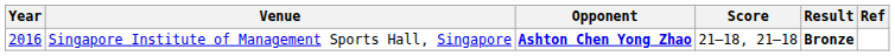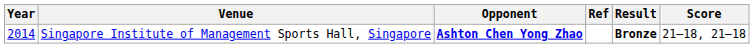 <table class="sortable wikitable" style="font-size: 90%;">
 <tr>
 <th>Year</th>
 <th>Venue</th>
 <th>Opponent</th>
+<th>Ref</th>
+<th>Result</th>
 <th>Score</th>
-<th>Result</th>
-<th>Ref</th>
 </tr>
 <tr style="background:white">
-<td align="center"><a href='#'>2016</a></td>
+<td align="center"><a href='#'>2014</a></td>
 <td align="left"><a href='#'>Singapore Institute of Management</a> Sports Hall, <a href='#'>Singapore</a></td>
 <td align="left"><strong> <a href='#'>Ashton Chen Yong Zhao</a></strong></td>
+<td style="text-align:center; background:white"></td>
+<td style="text-align:left; background:white"> <strong>Bronze</strong></td>
 <td align="left">21–18, 21–18</td>
-<td style="text-align:left; background:white"> <strong>Bronze</strong></td>
-<td style="text-align:center; background:white"></td>
 </tr>
 </table>
